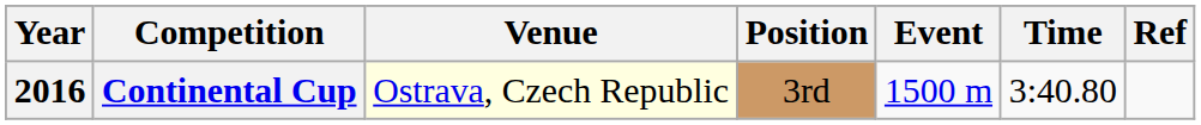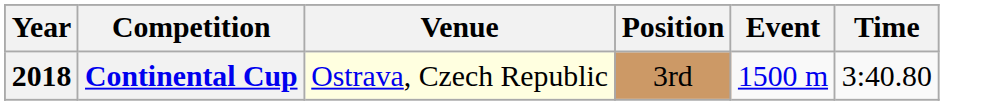 <table class="wikitable sortable">
 <tr>
 <th scope="col">Year</th>
 <th scope="col">Competition</th>
 <th scope="col">Venue</th>
 <th scope="col">Position</th>
 <th scope="col">Event</th>
 <th scope="col">Time</th>
-<th>Ref</th>
 </tr>
 <tr>
-<th scope="row">2016</th>
+<th scope="row">2018</th>
 <th scope="row"><a href='#'>Continental Cup</a></th>
 <td style="background: lightyellow;"><a href='#'>Ostrava</a>, Czech Republic</td>
 <td style="text-align:center" bgcolor=cc9966>3rd</td>
 <td><a href='#'>1500 m</a></td>
 <td>3:40.80</td>
-<td></td>
 </tr>
 </table>
